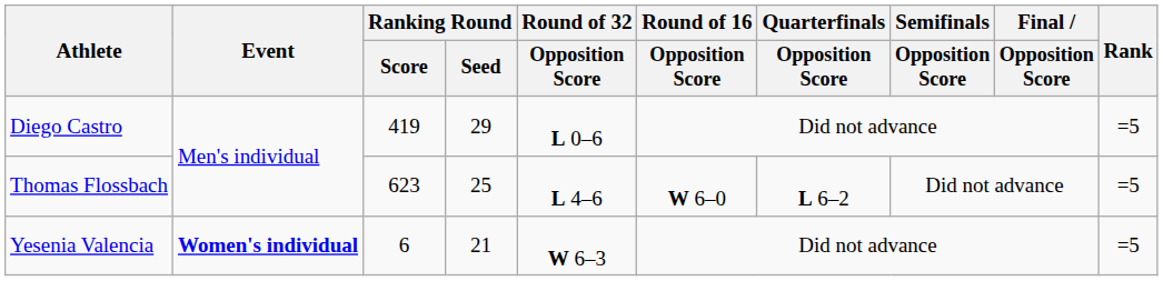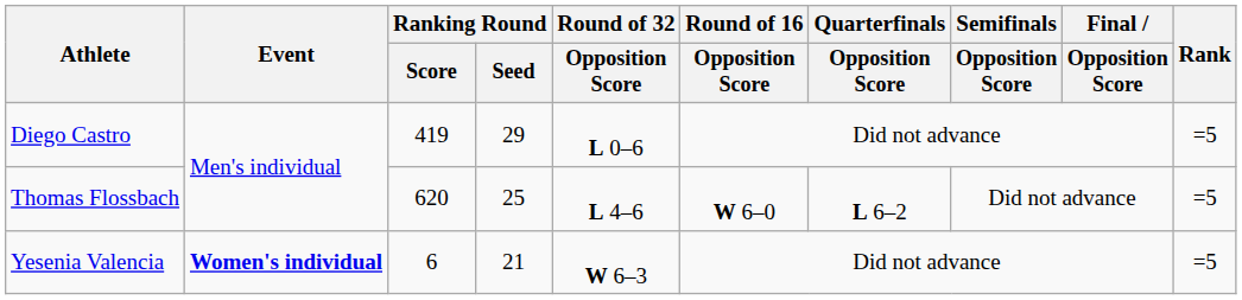 <table class="wikitable" style="font-size:90%">
 <tr>
 <th rowspan="2">Athlete</th>
 <th rowspan="2">Event</th>
 <th colspan="2">Ranking Round</th>
 <th>Round of 32</th>
 <th>Round of 16</th>
 <th>Quarterfinals</th>
 <th>Semifinals</th>
 <th>Final / </th>
 <th rowspan="2">Rank</th>
 </tr>
 <tr style="font-size:95%">
 <th>Score</th>
 <th>Seed</th>
 <th>Opposition<br>Score</th>
 <th>Opposition<br>Score</th>
 <th>Opposition<br>Score</th>
 <th>Opposition<br>Score</th>
 <th>Opposition<br>Score</th>
 </tr>
 <tr align=center>
 <td align=left><a href='#'>Diego Castro</a></td>
 <td align=left rowspan="2"><a href='#'>Men's individual</a></td>
 <td>419</td>
 <td>29</td>
 <td><br><strong>L</strong> 0–6</td>
 <td colspan=4>Did not advance</td>
 <td>=5</td>
 </tr>
 <tr align=center>
 <td align=left><a href='#'>Thomas Flossbach</a></td>
-<td>623</td>
+<td>620</td>
 <td>25</td>
 <td><br><strong>L</strong> 4–6</td>
 <td><br><strong>W</strong> 6–0</td>
 <td><br><strong>L</strong> 6–2</td>
 <td colspan=2>Did not advance</td>
 <td>=5</td>
 </tr>
 <tr align=center>
 <td align=left><a href='#'>Yesenia Valencia</a></td>
 <td align=left><strong><a href='#'>Women's individual</a></strong></td>
 <td>6</td>
 <td>21</td>
 <td><br><strong>W</strong> 6–3</td>
 <td colspan=4>Did not advance</td>
 <td>=5</td>
 </tr>
 </table>
